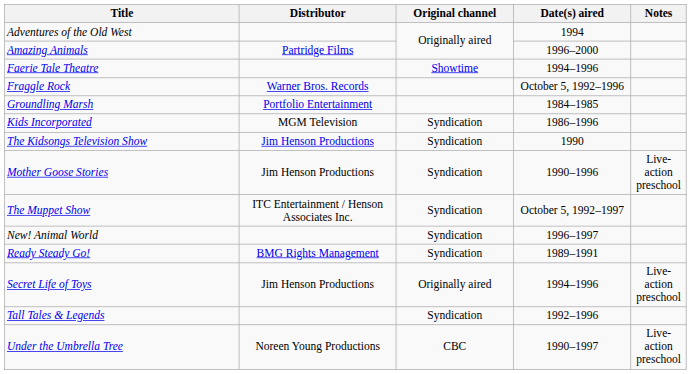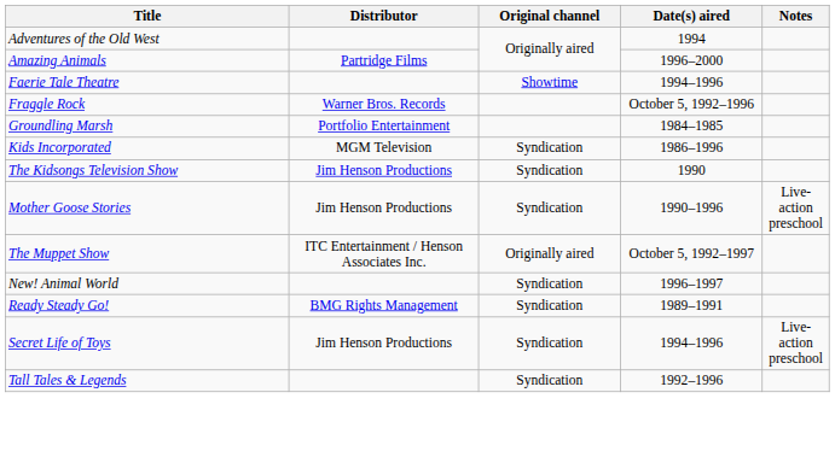 <table class="wikitable plainrowheaders sortable" style="width:75%;text-align:center;">
 <tr>
 <th scope="col" style="width:30%;">Title</th>
 <th scope="col" style="width:20%;">Distributor</th>
 <th scope="col" style="width:15%;">Original channel</th>
 <th scope="col" style="width:15%;">Date(s) aired</th>
 <th class="unsortable" style="width:5%;">Notes</th>
 </tr>
 <tr>
 <td scope="row" style="text-align:left;"><em>Adventures of the Old West</em></td>
 <td></td>
 <td rowspan="2">Originally aired</td>
 <td>1994</td>
 <td></td>
 </tr>
 <tr>
 <td scope="row" style="text-align:left;"><em><a href='#'>Amazing Animals</a></em></td>
 <td><a href='#'>Partridge Films</a></td>
 <td>1996–2000</td>
 <td></td>
 </tr>
 <tr>
 <td scope="row" style="text-align:left;"><em><a href='#'>Faerie Tale Theatre</a></em></td>
 <td></td>
 <td><a href='#'>Showtime</a></td>
 <td>1994–1996</td>
 <td></td>
 </tr>
 <tr>
 <td scope="row" style="text-align:left;"><em><a href='#'>Fraggle Rock</a></em></td>
 <td><a href='#'>Warner Bros. Records</a></td>
 <td></td>
 <td>October 5, 1992–1996</td>
 <td></td>
 </tr>
 <tr>
 <td scope="row" style="text-align:left;"><em><a href='#'>Groundling Marsh</a></em></td>
 <td><a href='#'>Portfolio Entertainment</a></td>
 <td></td>
 <td>1984–1985</td>
 <td></td>
 </tr>
 <tr>
 <td scope="row" style="text-align:left;"><em><a href='#'>Kids Incorporated</a></em></td>
 <td>MGM Television</td>
 <td>Syndication</td>
 <td>1986–1996</td>
 <td></td>
 </tr>
 <tr>
 <td scope="row" style="text-align:left;"><em><a href='#'>The Kidsongs Television Show</a></em></td>
 <td><a href='#'>Jim Henson Productions</a></td>
 <td>Syndication</td>
 <td>1990</td>
 <td></td>
 </tr>
 <tr>
 <td scope="row" style="text-align:left;"><em><a href='#'>Mother Goose Stories</a></em></td>
 <td>Jim Henson Productions</td>
 <td>Syndication</td>
 <td>1990–1996</td>
 <td>Live-action preschool</td>
 </tr>
 <tr>
 <td scope="row" style="text-align:left;"><em><a href='#'>The Muppet Show</a></em></td>
 <td>ITC Entertainment / Henson Associates Inc.</td>
-<td>Syndication</td>
+<td>Originally aired</td>
 <td>October 5, 1992–1997</td>
 <td></td>
 </tr>
 <tr>
 <td scope="row" style="text-align:left;"><em>New! Animal World</em></td>
 <td></td>
 <td>Syndication</td>
 <td>1996–1997</td>
 <td></td>
 </tr>
 <tr>
 <td scope="row" style="text-align:left;"><em><a href='#'>Ready Steady Go!</a></em></td>
 <td><a href='#'>BMG Rights Management</a></td>
 <td>Syndication</td>
 <td>1989–1991</td>
 <td></td>
 </tr>
 <tr>
 <td scope="row" style="text-align:left;"><em><a href='#'>Secret Life of Toys</a></em></td>
 <td>Jim Henson Productions</td>
-<td>Originally aired</td>
+<td>Syndication</td>
 <td>1994–1996</td>
 <td>Live-action preschool</td>
 </tr>
 <tr>
 <td scope="row" style="text-align:left;"><em><a href='#'>Tall Tales & Legends</a></em></td>
 <td></td>
 <td>Syndication</td>
 <td>1992–1996</td>
 <td></td>
 </tr>
-<tr>
-<td scope="row" style="text-align:left;"><em><a href='#'>Under the Umbrella Tree</a></em></td>
-<td>Noreen Young Productions</td>
-<td>CBC</td>
-<td>1990–1997</td>
-<td>Live-action preschool</td>
-</tr>
 </table>
